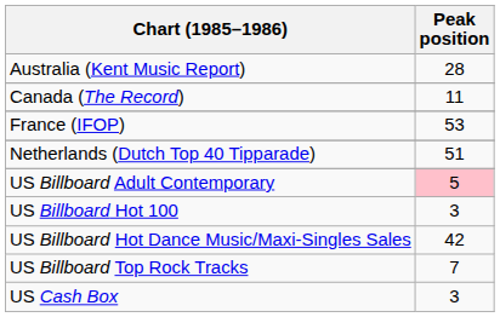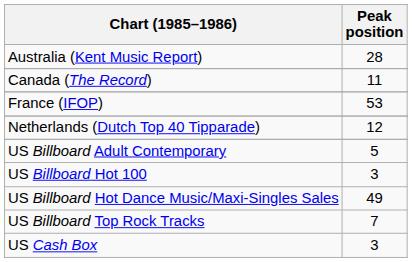 <table class="wikitable sortable">
 <tr>
 <th>Chart (1985–1986)</th>
 <th>Peak<br>position</th>
 </tr>
 <tr>
 <td>Australia (<a href='#'>Kent Music Report</a>)</td>
 <td align="center">28</td>
 </tr>
 <tr>
 </tr>
 <tr>
 <td>Canada (<em><a href='#'>The Record</a></em>)</td>
 <td align="center">11</td>
 </tr>
 <tr>
 </tr>
 <tr>
 <td>France (<a href='#'>IFOP</a>)</td>
 <td align="center">53</td>
 </tr>
 <tr>
 </tr>
 <tr>
 </tr>
 <tr>
 <td>Netherlands (<a href='#'>Dutch Top 40 Tipparade</a>)</td>
-<td align="center">51</td>
+<td align="center">12</td>
 </tr>
 <tr>
 </tr>
 <tr>
 </tr>
 <tr>
 </tr>
 <tr>
 <td>US <em>Billboard</em> <a href='#'>Adult Contemporary</a></td>
-<td align="center" style="background: pink;">5</td>
+<td align="center">5</td>
 </tr>
 <tr>
 <td>US <a href='#'><em>Billboard</em> Hot 100</a></td>
 <td align="center">3</td>
 </tr>
 <tr>
 <td>US <em>Billboard</em> <a href='#'>Hot Dance Music/Maxi-Singles Sales</a></td>
-<td align="center">42</td>
+<td align="center">49</td>
 </tr>
 <tr>
 <td>US <em>Billboard</em> <a href='#'>Top Rock Tracks</a></td>
 <td align="center">7</td>
 </tr>
 <tr>
 <td>US <em><a href='#'>Cash Box</a></em></td>
 <td align="center">3</td>
 </tr>
 </table>
